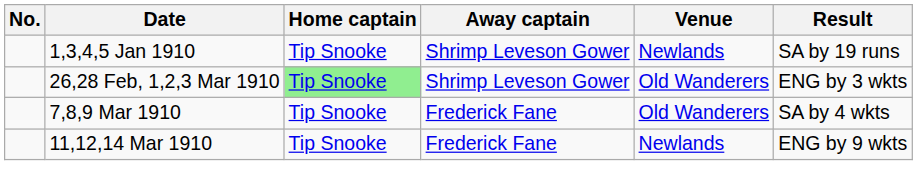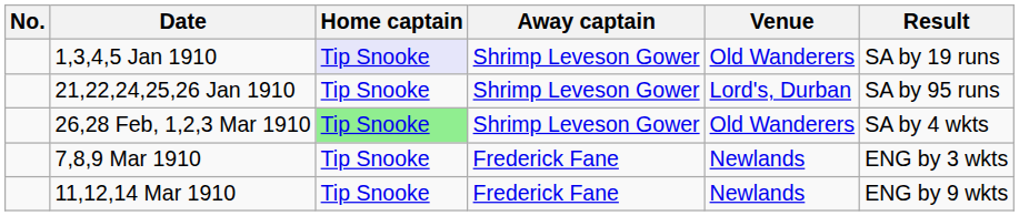 <table class="wikitable">
 <tr>
 <th>No.</th>
 <th>Date</th>
 <th>Home captain</th>
 <th>Away captain</th>
 <th>Venue</th>
 <th>Result</th>
 </tr>
 <tr>
 <td></td>
 <td>1,3,4,5 Jan 1910</td>
+<td style="background: lavender;"><a href='#'>Tip Snooke</a></td>
+<td><a href='#'>Shrimp Leveson Gower</a></td>
+<td><a href='#'>Old Wanderers</a></td>
+<td>SA by 19 runs</td>
+</tr>
+<tr>
+<td></td>
+<td>21,22,24,25,26 Jan 1910</td>
 <td><a href='#'>Tip Snooke</a></td>
 <td><a href='#'>Shrimp Leveson Gower</a></td>
-<td><a href='#'>Newlands</a></td>
-<td>SA by 19 runs</td>
+<td><a href='#'>Lord's, Durban</a></td>
+<td>SA by 95 runs</td>
 </tr>
 <tr>
 <td></td>
 <td>26,28 Feb, 1,2,3 Mar 1910</td>
 <td style="background: lightgreen;"><a href='#'>Tip Snooke</a></td>
 <td><a href='#'>Shrimp Leveson Gower</a></td>
 <td><a href='#'>Old Wanderers</a></td>
-<td>ENG by 3 wkts</td>
+<td>SA by 4 wkts</td>
 </tr>
 <tr>
 <td></td>
 <td>7,8,9 Mar 1910</td>
 <td><a href='#'>Tip Snooke</a></td>
 <td><a href='#'>Frederick Fane</a></td>
-<td><a href='#'>Old Wanderers</a></td>
-<td>SA by 4 wkts</td>
+<td><a href='#'>Newlands</a></td>
+<td>ENG by 3 wkts</td>
 </tr>
 <tr>
 <td></td>
 <td>11,12,14 Mar 1910</td>
 <td><a href='#'>Tip Snooke</a></td>
 <td><a href='#'>Frederick Fane</a></td>
 <td><a href='#'>Newlands</a></td>
 <td>ENG by 9 wkts</td>
 </tr>
 </table>
